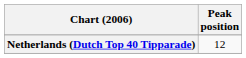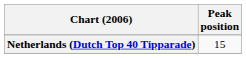 <table class="wikitable sortable plainrowheaders" style="text-align:center">
 <tr>
 <th scope="col">Chart (2006)</th>
 <th scope="col">Peak<br> position</th>
 </tr>
 <tr>
 </tr>
 <tr>
 <th scope="row">Netherlands (<a href='#'>Dutch Top 40 Tipparade</a>)</th>
-<td>12</td>
+<td>15</td>
 </tr>
 <tr>
 </tr>
 <tr>
 </tr>
 <tr>
 </tr>
 <tr>
 </tr>
 <tr>
 </tr>
 </table>
